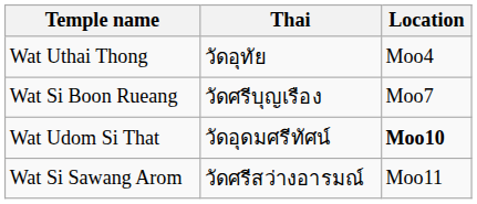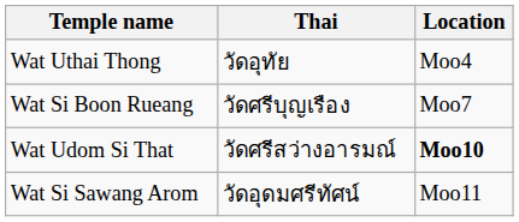 <table class="wikitable" style="width:60%;">
 <tr>
 <th>Temple name</th>
 <th>Thai</th>
 <th>Location</th>
 </tr>
 <tr>
 <td>Wat Uthai Thong</td>
 <td>วัดอุทัย</td>
 <td>Moo4</td>
 </tr>
 <tr>
 <td>Wat Si Boon Rueang</td>
 <td>วัดศรีบุญเรือง</td>
 <td>Moo7</td>
 </tr>
 <tr>
 <td>Wat Udom Si That</td>
-<td>วัดอุดมศรีทัศน์</td>
+<td>วัดศรีสว่างอารมณ์</td>
 <td><strong>Moo10</strong></td>
 </tr>
 <tr>
 <td>Wat Si Sawang Arom</td>
-<td>วัดศรีสว่างอารมณ์</td>
+<td>วัดอุดมศรีทัศน์</td>
 <td>Moo11</td>
 </tr>
 </table>
